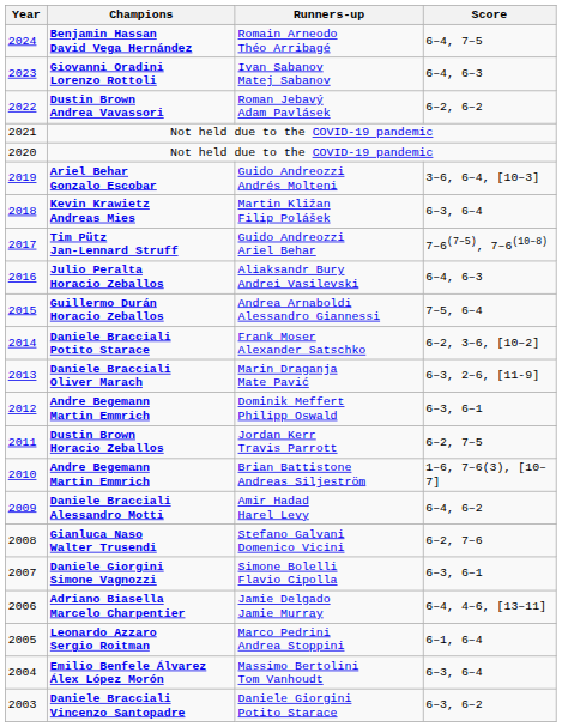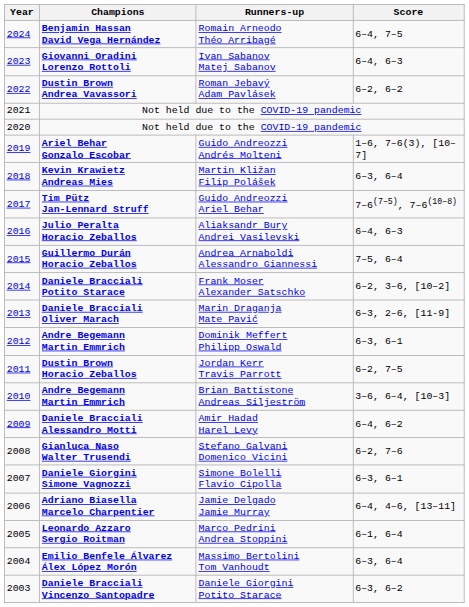 <table class="wikitable">
 <tr>
 <th style="width:40px">Year</th>
 <th style="width:200px">Champions</th>
 <th style="width:200px">Runners-up</th>
 <th style="width:140px" class="unsortable">Score</th>
 </tr>
 <tr>
 <td><a href='#'>2024</a></td>
 <td> <strong><a href='#'>Benjamin Hassan</a></strong> <br>  <strong><a href='#'>David Vega Hernández</a></strong></td>
 <td> <a href='#'>Romain Arneodo</a> <br>  <a href='#'>Théo Arribagé</a></td>
 <td>6–4, 7–5</td>
 </tr>
 <tr>
 <td><a href='#'>2023</a></td>
 <td> <strong><a href='#'>Giovanni Oradini</a></strong> <br>  <strong><a href='#'>Lorenzo Rottoli</a></strong></td>
 <td> <a href='#'>Ivan Sabanov</a> <br>  <a href='#'>Matej Sabanov</a></td>
 <td>6–4, 6–3</td>
 </tr>
 <tr>
 <td><a href='#'>2022</a></td>
 <td> <strong><a href='#'>Dustin Brown</a></strong> <br>  <strong><a href='#'>Andrea Vavassori</a></strong></td>
 <td> <a href='#'>Roman Jebavý</a> <br>  <a href='#'>Adam Pavlásek</a></td>
 <td>6–2, 6–2</td>
 </tr>
 <tr>
 <td>2021</td>
 <td colspan=3 align="center">Not held due to the <a href='#'>COVID-19 pandemic</a></td>
 </tr>
 <tr>
 <td>2020</td>
 <td colspan=3 align="center">Not held due to the <a href='#'>COVID-19 pandemic</a></td>
 </tr>
 <tr>
 <td><a href='#'>2019</a></td>
 <td> <strong><a href='#'>Ariel Behar</a></strong> <br>  <strong><a href='#'>Gonzalo Escobar</a></strong></td>
 <td> <a href='#'>Guido Andreozzi</a> <br>  <a href='#'>Andrés Molteni</a></td>
-<td>3–6, 6–4, [10–3]</td>
+<td>1–6, 7–6(3), [10–7]</td>
 </tr>
 <tr>
 <td><a href='#'>2018</a></td>
 <td> <strong><a href='#'>Kevin Krawietz</a></strong> <br>  <strong><a href='#'>Andreas Mies</a></strong></td>
 <td> <a href='#'>Martin Kližan</a> <br>  <a href='#'>Filip Polášek</a></td>
 <td>6–3, 6–4</td>
 </tr>
 <tr>
 <td><a href='#'>2017</a></td>
 <td> <strong><a href='#'>Tim Pütz</a></strong> <br>  <strong><a href='#'>Jan-Lennard Struff</a></strong></td>
 <td> <a href='#'>Guido Andreozzi</a> <br>  <a href='#'>Ariel Behar</a></td>
 <td>7–6<sup>(7–5)</sup>, 7–6<sup>(10–8)</sup></td>
 </tr>
 <tr>
 <td><a href='#'>2016</a></td>
 <td> <strong><a href='#'>Julio Peralta</a></strong> <br>  <strong><a href='#'>Horacio Zeballos</a></strong></td>
 <td> <a href='#'>Aliaksandr Bury</a> <br>  <a href='#'>Andrei Vasilevski</a></td>
 <td>6–4, 6–3</td>
 </tr>
 <tr>
 <td><a href='#'>2015</a></td>
 <td> <strong><a href='#'>Guillermo Durán</a></strong> <br>  <strong><a href='#'>Horacio Zeballos</a></strong></td>
 <td> <a href='#'>Andrea Arnaboldi</a> <br>  <a href='#'>Alessandro Giannessi</a></td>
 <td>7–5, 6–4</td>
 </tr>
 <tr>
 <td><a href='#'>2014</a></td>
 <td> <strong><a href='#'>Daniele Bracciali</a></strong> <br>  <strong><a href='#'>Potito Starace</a></strong></td>
 <td> <a href='#'>Frank Moser</a> <br>  <a href='#'>Alexander Satschko</a></td>
 <td>6–2, 3–6, [10–2]</td>
 </tr>
 <tr>
 <td><a href='#'>2013</a></td>
 <td> <strong><a href='#'>Daniele Bracciali</a></strong> <br>  <strong><a href='#'>Oliver Marach</a></strong></td>
 <td> <a href='#'>Marin Draganja</a> <br>  <a href='#'>Mate Pavić</a></td>
 <td>6–3, 2–6, [11-9]</td>
 </tr>
 <tr>
 <td><a href='#'>2012</a></td>
 <td> <strong><a href='#'>Andre Begemann</a></strong> <br>  <strong><a href='#'>Martin Emmrich</a></strong></td>
 <td> <a href='#'>Dominik Meffert</a> <br>  <a href='#'>Philipp Oswald</a></td>
 <td>6–3, 6–1</td>
 </tr>
 <tr>
 <td><a href='#'>2011</a></td>
 <td> <strong><a href='#'>Dustin Brown</a></strong> <br>  <strong><a href='#'>Horacio Zeballos</a></strong></td>
 <td> <a href='#'>Jordan Kerr</a> <br>  <a href='#'>Travis Parrott</a></td>
 <td>6–2, 7–5</td>
 </tr>
 <tr>
 <td><a href='#'>2010</a></td>
 <td> <strong><a href='#'>Andre Begemann</a></strong> <br>  <strong><a href='#'>Martin Emmrich</a></strong></td>
 <td> <a href='#'>Brian Battistone</a> <br>  <a href='#'>Andreas Siljeström</a></td>
-<td>1–6, 7–6(3), [10–7]</td>
+<td>3–6, 6–4, [10–3]</td>
 </tr>
 <tr>
 <td><a href='#'>2009</a></td>
 <td> <strong><a href='#'>Daniele Bracciali</a></strong> <br>  <strong><a href='#'>Alessandro Motti</a></strong></td>
 <td> <a href='#'>Amir Hadad</a> <br>  <a href='#'>Harel Levy</a></td>
 <td>6–4, 6–2</td>
 </tr>
 <tr>
 <td>2008</td>
 <td> <strong><a href='#'>Gianluca Naso</a></strong> <br>  <strong><a href='#'>Walter Trusendi</a></strong></td>
 <td> <a href='#'>Stefano Galvani</a> <br>  <a href='#'>Domenico Vicini</a></td>
 <td>6–2, 7–6</td>
 </tr>
 <tr>
 <td>2007</td>
 <td> <strong><a href='#'>Daniele Giorgini</a></strong> <br>  <strong><a href='#'>Simone Vagnozzi</a></strong></td>
 <td> <a href='#'>Simone Bolelli</a> <br>  <a href='#'>Flavio Cipolla</a></td>
 <td>6–3, 6–1</td>
 </tr>
 <tr>
 <td>2006</td>
 <td> <strong><a href='#'>Adriano Biasella</a></strong> <br>  <strong><a href='#'>Marcelo Charpentier</a></strong></td>
 <td> <a href='#'>Jamie Delgado</a> <br>  <a href='#'>Jamie Murray</a></td>
 <td>6–4, 4–6, [13–11]</td>
 </tr>
 <tr>
 <td>2005</td>
 <td> <strong><a href='#'>Leonardo Azzaro</a></strong> <br>  <strong><a href='#'>Sergio Roitman</a></strong></td>
 <td> <a href='#'>Marco Pedrini</a> <br>  <a href='#'>Andrea Stoppini</a></td>
 <td>6–1, 6–4</td>
 </tr>
 <tr>
 <td>2004</td>
 <td> <strong><a href='#'>Emilio Benfele Álvarez</a></strong> <br>  <strong><a href='#'>Álex López Morón</a></strong></td>
 <td> <a href='#'>Massimo Bertolini</a> <br>  <a href='#'>Tom Vanhoudt</a></td>
 <td>6–3, 6–4</td>
 </tr>
 <tr>
 <td>2003</td>
 <td> <strong><a href='#'>Daniele Bracciali</a></strong> <br>  <strong><a href='#'>Vincenzo Santopadre</a></strong></td>
 <td> <a href='#'>Daniele Giorgini</a> <br>  <a href='#'>Potito Starace</a></td>
 <td>6–3, 6–2</td>
 </tr>
 </table>
